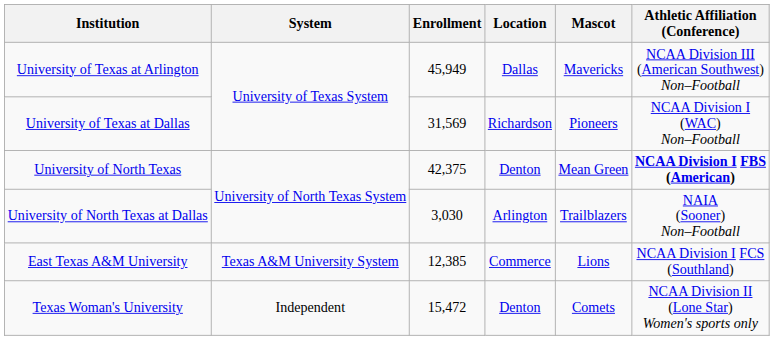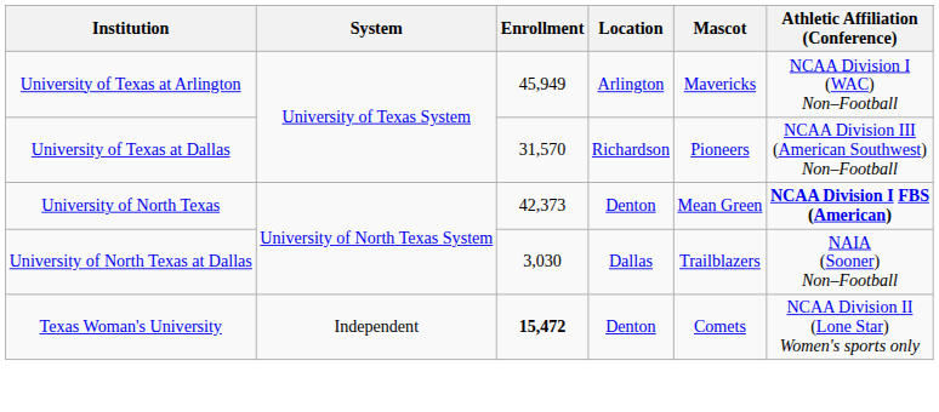 <table class="wikitable" style="text-align:center;">
 <tr>
 <th>Institution</th>
 <th>System</th>
 <th>Enrollment</th>
 <th>Location</th>
 <th>Mascot</th>
 <th>Athletic Affiliation <br> (Conference)</th>
 </tr>
 <tr>
 <td><a href='#'>University of Texas at Arlington</a></td>
 <td rowspan=2><a href='#'>University of Texas System</a></td>
 <td>45,949</td>
-<td><a href='#'>Dallas</a></td>
+<td><a href='#'>Arlington</a></td>
 <td><a href='#'>Mavericks</a></td>
-<td><a href='#'>NCAA Division III</a> <br> (<a href='#'>American Southwest</a>) <br> <em>Non–Football</em></td>
+<td><a href='#'>NCAA Division I</a> <br> (<a href='#'>WAC</a>) <br> <em>Non–Football</em></td>
 </tr>
 <tr>
 <td><a href='#'>University of Texas at Dallas</a></td>
-<td>31,569</td>
+<td>31,570</td>
 <td><a href='#'>Richardson</a></td>
 <td><a href='#'>Pioneers</a></td>
-<td><a href='#'>NCAA Division I</a> <br> (<a href='#'>WAC</a>) <br> <em>Non–Football</em></td>
+<td><a href='#'>NCAA Division III</a> <br> (<a href='#'>American Southwest</a>) <br> <em>Non–Football</em></td>
 </tr>
 <tr>
 <td><a href='#'>University of North Texas</a></td>
 <td rowspan=2><a href='#'>University of North Texas System</a></td>
-<td>42,375</td>
+<td>42,373</td>
 <td><a href='#'>Denton</a></td>
 <td><a href='#'>Mean Green</a></td>
 <td><strong><a href='#'>NCAA Division I</a> <a href='#'>FBS</a> <br> (<a href='#'>American</a>)</strong></td>
 </tr>
 <tr>
 <td><a href='#'>University of North Texas at Dallas</a></td>
 <td>3,030</td>
-<td><a href='#'>Arlington</a></td>
+<td><a href='#'>Dallas</a></td>
 <td><a href='#'>Trailblazers</a></td>
 <td><a href='#'>NAIA</a><br>(<a href='#'>Sooner</a>)<br><em>Non–Football</em></td>
 </tr>
 <tr>
-<td><a href='#'>East Texas A&M University</a></td>
-<td><a href='#'>Texas A&M University System</a></td>
-<td>12,385</td>
-<td><a href='#'>Commerce</a></td>
-<td><a href='#'>Lions</a></td>
-<td><a href='#'>NCAA Division I</a> <a href='#'>FCS</a><br> (<a href='#'>Southland</a>)</td>
-</tr>
-<tr>
 <td><a href='#'>Texas Woman's University</a></td>
 <td>Independent</td>
-<td>15,472</td>
+<td><strong>15,472</strong></td>
 <td><a href='#'>Denton</a></td>
 <td><a href='#'>Comets</a></td>
 <td><a href='#'>NCAA Division II</a> <br> (<a href='#'>Lone Star</a>) <br> <em>Women's sports only</em></td>
 </tr>
 </table>
